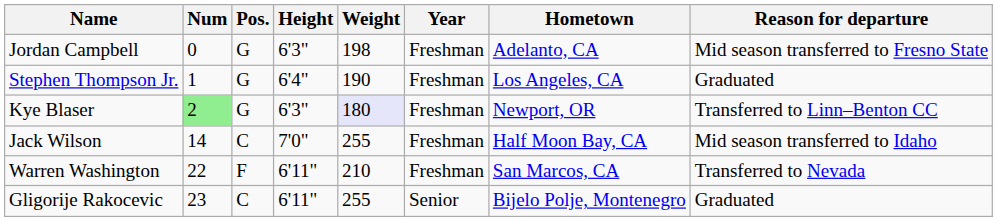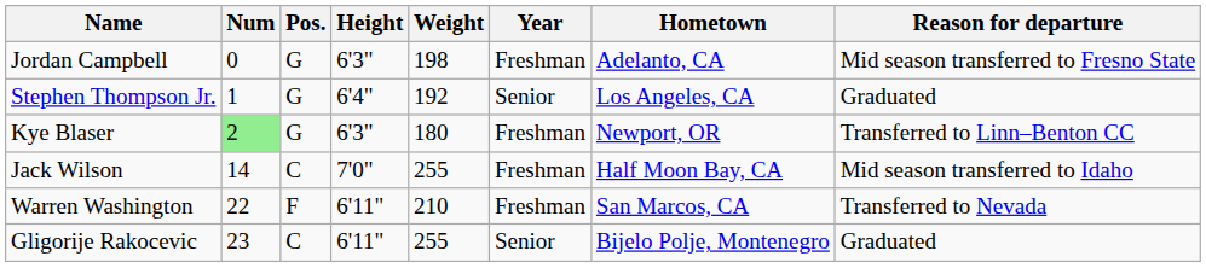 <table class="wikitable sortable" border="1">
 <tr>
 <th>Name</th>
 <th>Num</th>
 <th>Pos.</th>
 <th>Height</th>
 <th>Weight</th>
 <th>Year</th>
 <th>Hometown</th>
 <th class="unsortable">Reason for departure</th>
 </tr>
 <tr>
 <td>Jordan Campbell</td>
 <td>0</td>
 <td>G</td>
 <td>6'3"</td>
 <td>198</td>
 <td>Freshman</td>
 <td><a href='#'>Adelanto, CA</a></td>
 <td>Mid season transferred to <a href='#'>Fresno State</a></td>
 </tr>
 <tr>
 <td><a href='#'>Stephen Thompson Jr.</a></td>
 <td>1</td>
 <td>G</td>
 <td>6'4"</td>
-<td>190</td>
-<td>Freshman</td>
+<td>192</td>
+<td>Senior</td>
 <td><a href='#'>Los Angeles, CA</a></td>
 <td>Graduated</td>
 </tr>
 <tr>
 <td>Kye Blaser</td>
 <td style="background: lightgreen;">2</td>
 <td>G</td>
 <td>6'3"</td>
-<td style="background: lavender;">180</td>
+<td>180</td>
 <td>Freshman</td>
 <td><a href='#'>Newport, OR</a></td>
 <td>Transferred to <a href='#'>Linn–Benton CC</a></td>
 </tr>
 <tr>
 <td>Jack Wilson</td>
 <td>14</td>
 <td>C</td>
 <td>7'0"</td>
 <td>255</td>
 <td>Freshman</td>
 <td><a href='#'>Half Moon Bay, CA</a></td>
 <td>Mid season transferred to <a href='#'>Idaho</a></td>
 </tr>
 <tr>
 <td>Warren Washington</td>
 <td>22</td>
 <td>F</td>
 <td>6'11"</td>
 <td>210</td>
 <td>Freshman</td>
 <td><a href='#'>San Marcos, CA</a></td>
 <td>Transferred to <a href='#'>Nevada</a></td>
 </tr>
 <tr>
 <td>Gligorije Rakocevic</td>
 <td>23</td>
 <td>C</td>
 <td>6'11"</td>
 <td>255</td>
 <td>Senior</td>
 <td><a href='#'>Bijelo Polje, Montenegro</a></td>
 <td>Graduated</td>
 </tr>
 </table>
